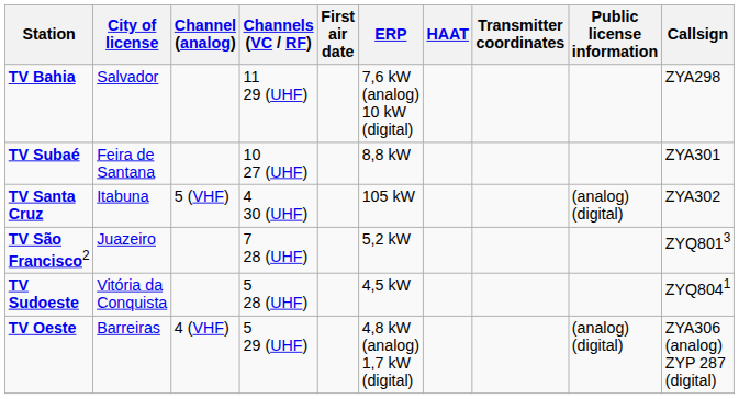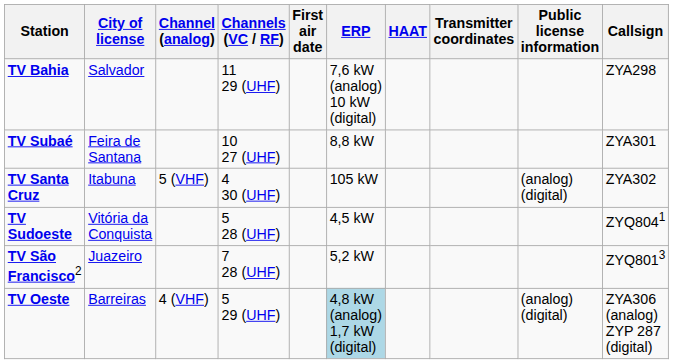 <table class="wikitable">
 <tr>
 <th>Station</th>
 <th><a href='#'>City of license</a></th>
 <th><a href='#'>Channel</a> (<a href='#'>analog</a>)</th>
 <th><a href='#'>Channels</a><br>(<a href='#'>VC</a> / <a href='#'>RF</a>)</th>
 <th>First air date</th>
 <th><a href='#'>ERP</a></th>
 <th><a href='#'>HAAT</a></th>
 <th>Transmitter coordinates</th>
 <th>Public license information</th>
 <th>Callsign</th>
 </tr>
 <tr style="vertical-align: top; text-align: left;">
 <td><strong><a href='#'>TV Bahia</a></strong></td>
 <td><a href='#'>Salvador</a></td>
 <td></td>
 <td>11<br>29 (<a href='#'>UHF</a>)</td>
 <td></td>
 <td>7,6 kW (analog)<br>10 kW (digital)</td>
 <td></td>
 <td></td>
 <td></td>
 <td>ZYA298</td>
 </tr>
 <tr style="vertical-align: top; text-align: left;">
 <td><strong><a href='#'>TV Subaé</a></strong></td>
 <td><a href='#'>Feira de Santana</a></td>
 <td></td>
 <td>10<br>27 (<a href='#'>UHF</a>)</td>
 <td></td>
 <td>8,8 kW</td>
 <td></td>
 <td></td>
 <td></td>
 <td>ZYA301</td>
 </tr>
 <tr style="vertical-align: top; text-align: left;">
 <td><strong><a href='#'>TV Santa Cruz</a></strong></td>
 <td><a href='#'>Itabuna</a></td>
 <td>5 (<a href='#'>VHF</a>)</td>
 <td>4<br>30  (<a href='#'>UHF</a>)</td>
 <td></td>
 <td>105 kW</td>
 <td></td>
 <td></td>
 <td> (analog)<br> (digital)</td>
 <td>ZYA302</td>
 </tr>
 <tr style="vertical-align: top; text-align: left;">
+<td><strong><a href='#'>TV Sudoeste</a></strong></td>
+<td><a href='#'>Vitória da Conquista</a></td>
+<td></td>
+<td>5<br>28 (<a href='#'>UHF</a>)</td>
+<td></td>
+<td>4,5 kW</td>
+<td></td>
+<td></td>
+<td></td>
+<td>ZYQ804<sup>1</sup></td>
+</tr>
+<tr style="vertical-align: top; text-align: left;">
 <td><strong><a href='#'>TV São Francisco</a></strong><sup>2</sup></td>
 <td><a href='#'>Juazeiro</a></td>
 <td></td>
 <td>7<br>28  (<a href='#'>UHF</a>)</td>
 <td></td>
 <td>5,2 kW</td>
 <td></td>
 <td></td>
 <td></td>
 <td>ZYQ801<sup>3</sup></td>
 </tr>
 <tr style="vertical-align: top; text-align: left;">
-<td><strong><a href='#'>TV Sudoeste</a></strong></td>
-<td><a href='#'>Vitória da Conquista</a></td>
-<td></td>
-<td>5<br>28 (<a href='#'>UHF</a>)</td>
-<td></td>
-<td>4,5 kW</td>
-<td></td>
-<td></td>
-<td></td>
-<td>ZYQ804<sup>1</sup></td>
-</tr>
-<tr style="vertical-align: top; text-align: left;">
 <td><strong><a href='#'>TV Oeste</a></strong></td>
 <td><a href='#'>Barreiras</a></td>
 <td>4 (<a href='#'>VHF</a>)</td>
 <td>5<br>29  (<a href='#'>UHF</a>)</td>
 <td></td>
-<td>4,8 kW (analog)<br>1,7 kW (digital)</td>
+<td style="background: lightblue;">4,8 kW (analog)<br>1,7 kW (digital)</td>
 <td></td>
 <td></td>
 <td> (analog)<br> (digital)</td>
 <td>ZYA306 (analog)<br>ZYP 287 (digital)</td>
 </tr>
 </table>
